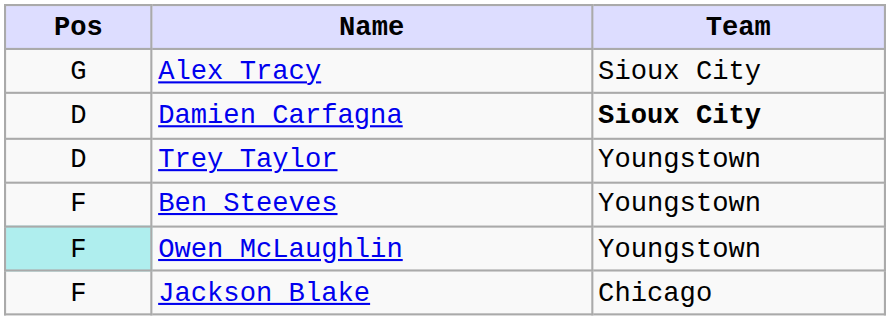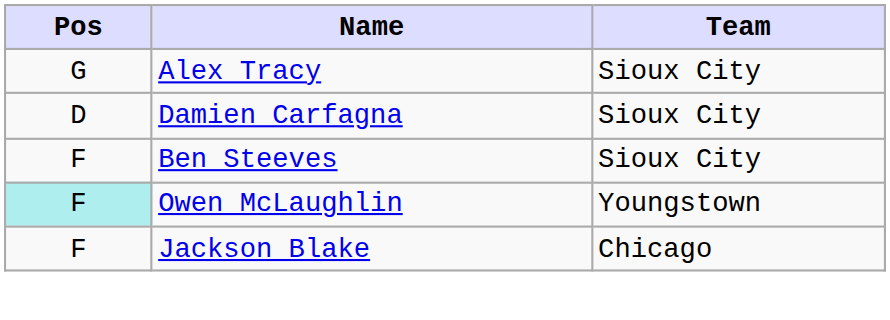 <table class="wikitable">
 <tr>
 <th style="background:#ddf; width:10%;">Pos</th>
 <th style="background:#ddf; width:30%;">Name</th>
 <th style="background:#ddf; width:20%;">Team</th>
 </tr>
 <tr>
 <td style="text-align:center">G</td>
 <td><a href='#'>Alex Tracy</a></td>
 <td>Sioux City</td>
 </tr>
 <tr>
 <td style="text-align:center">D</td>
 <td><a href='#'>Damien Carfagna</a></td>
-<td><strong>Sioux City</strong></td>
-</tr>
-<tr>
-<td style="text-align:center">D</td>
-<td><a href='#'>Trey Taylor</a></td>
-<td>Youngstown</td>
+<td>Sioux City</td>
 </tr>
 <tr>
 <td style="text-align:center">F</td>
 <td><a href='#'>Ben Steeves</a></td>
-<td>Youngstown</td>
+<td>Sioux City</td>
 </tr>
 <tr>
 <td style="background: paleturquoise; text-align:center">F</td>
 <td><a href='#'>Owen McLaughlin</a></td>
 <td>Youngstown</td>
 </tr>
 <tr>
 <td style="text-align:center">F</td>
 <td><a href='#'>Jackson Blake</a></td>
 <td>Chicago</td>
 </tr>
 </table>
